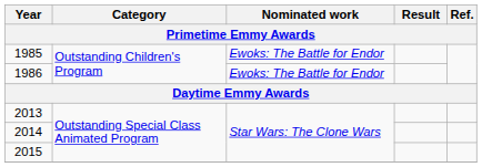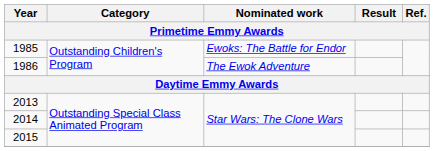 <table class=wikitable>
 <tr>
 <th scope="col" style="width:5em;">Year</th>
 <th scope="col" style="width:26em;">Category</th>
 <th scope="col" style="width:25em;">Nominated work</th>
 <th scope="col" style="width:5em;">Result</th>
 <th>Ref.</th>
 </tr>
 <tr>
 <th colspan=5><a href='#'>Primetime Emmy Awards</a></th>
 </tr>
 <tr>
 <td style="text-align:center;">1985</td>
 <td rowspan=2><a href='#'>Outstanding Children's Program</a></td>
 <td><em><a href='#'>Ewoks: The Battle for Endor</a></em></td>
 <td></td>
 <td style="text-align:center;", rowspan=2></td>
 </tr>
 <tr>
 <td style="text-align:center;">1986</td>
-<td><em><a href='#'>Ewoks: The Battle for Endor</a></em></td>
+<td><em><a href='#'>The Ewok Adventure</a></em></td>
 <td></td>
 </tr>
 <tr>
 <th colspan=5><a href='#'>Daytime Emmy Awards</a></th>
 </tr>
 <tr>
 <td style="text-align:center;">2013</td>
 <td rowspan=3><a href='#'>Outstanding Special Class Animated Program</a></td>
 <td rowspan=3><em><a href='#'>Star Wars: The Clone Wars</a></em></td>
 <td></td>
 <td style="text-align:center;"></td>
 </tr>
 <tr>
 <td style="text-align:center;">2014</td>
 <td></td>
 <td></td>
 </tr>
 <tr>
 <td style="text-align:center;">2015</td>
 <td></td>
 <td></td>
 </tr>
 <tr>
 </tr>
 </table>
